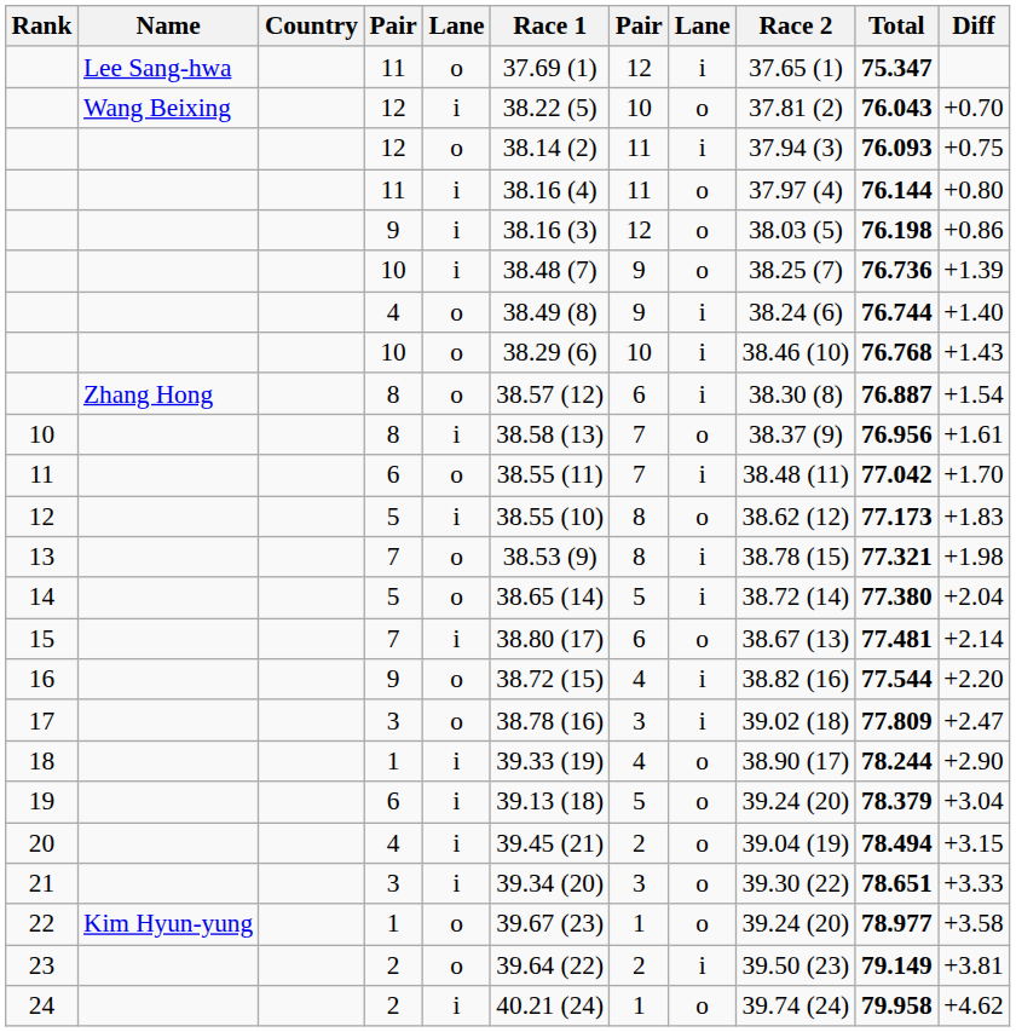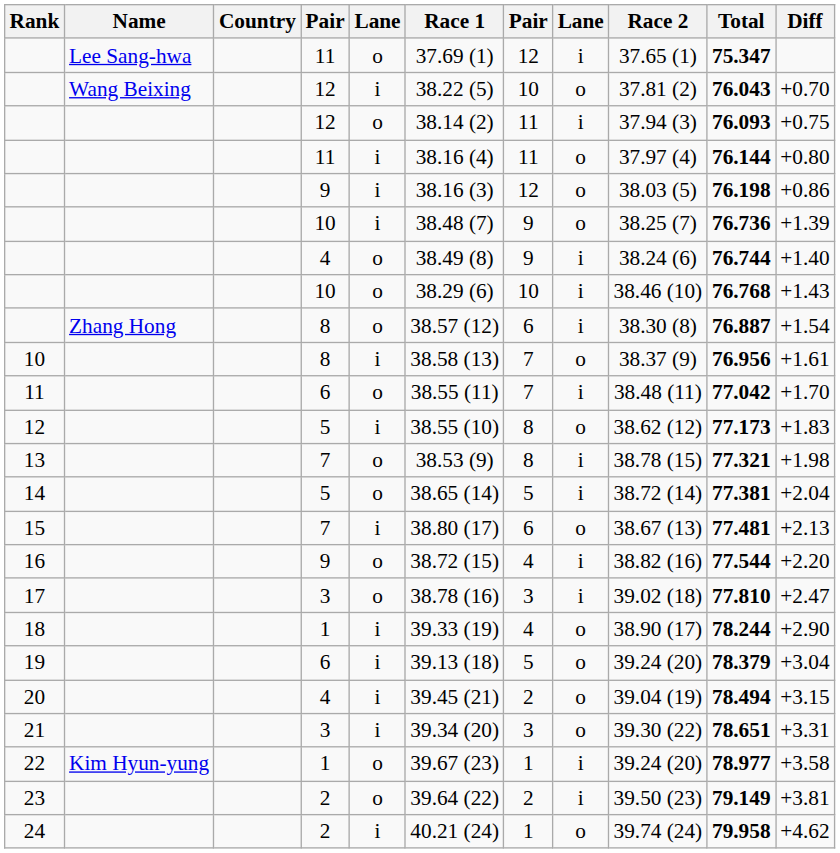 <table class="wikitable sortable" style="text-align:center">
 <tr>
 <th>Rank</th>
 <th>Name</th>
 <th>Country</th>
 <th>Pair</th>
 <th>Lane</th>
 <th>Race 1</th>
 <th>Pair</th>
 <th>Lane</th>
 <th>Race 2</th>
 <th>Total</th>
 <th>Diff</th>
 </tr>
 <tr>
 <td></td>
 <td align=left><a href='#'>Lee Sang-hwa</a></td>
 <td align=left></td>
 <td>11</td>
 <td>o</td>
 <td>37.69 (1)</td>
 <td>12</td>
 <td>i</td>
 <td>37.65 (1)</td>
 <td><strong>75.347</strong></td>
 <td></td>
 </tr>
 <tr>
 <td></td>
 <td align=left><a href='#'>Wang Beixing</a></td>
 <td align=left></td>
 <td>12</td>
 <td>i</td>
 <td>38.22 (5)</td>
 <td>10</td>
 <td>o</td>
 <td>37.81 (2)</td>
 <td><strong>76.043</strong></td>
 <td>+0.70</td>
 </tr>
 <tr>
 <td></td>
 <td align=left></td>
 <td align=left></td>
 <td>12</td>
 <td>o</td>
 <td>38.14 (2)</td>
 <td>11</td>
 <td>i</td>
 <td>37.94 (3)</td>
 <td><strong>76.093</strong></td>
 <td>+0.75</td>
 </tr>
 <tr>
 <td></td>
 <td align=left></td>
 <td align=left></td>
 <td>11</td>
 <td>i</td>
 <td>38.16 (4)</td>
 <td>11</td>
 <td>o</td>
 <td>37.97 (4)</td>
 <td><strong>76.144</strong></td>
 <td>+0.80</td>
 </tr>
 <tr>
 <td></td>
 <td align=left></td>
 <td align=left></td>
 <td>9</td>
 <td>i</td>
 <td>38.16 (3)</td>
 <td>12</td>
 <td>o</td>
 <td>38.03 (5)</td>
 <td><strong>76.198</strong></td>
 <td>+0.86</td>
 </tr>
 <tr>
 <td></td>
 <td align=left></td>
 <td align=left></td>
 <td>10</td>
 <td>i</td>
 <td>38.48 (7)</td>
 <td>9</td>
 <td>o</td>
 <td>38.25 (7)</td>
 <td><strong>76.736</strong></td>
 <td>+1.39</td>
 </tr>
 <tr>
 <td></td>
 <td align=left></td>
 <td align=left></td>
 <td>4</td>
 <td>o</td>
 <td>38.49 (8)</td>
 <td>9</td>
 <td>i</td>
 <td>38.24 (6)</td>
 <td><strong>76.744</strong></td>
 <td>+1.40</td>
 </tr>
 <tr>
 <td></td>
 <td align=left></td>
 <td align=left></td>
 <td>10</td>
 <td>o</td>
 <td>38.29 (6)</td>
 <td>10</td>
 <td>i</td>
 <td>38.46 (10)</td>
 <td><strong>76.768</strong></td>
 <td>+1.43</td>
 </tr>
 <tr>
 <td></td>
 <td align=left><a href='#'>Zhang Hong</a></td>
 <td align=left></td>
 <td>8</td>
 <td>o</td>
 <td>38.57 (12)</td>
 <td>6</td>
 <td>i</td>
 <td>38.30 (8)</td>
 <td><strong>76.887</strong></td>
 <td>+1.54</td>
 </tr>
 <tr>
 <td>10</td>
 <td align=left></td>
 <td align=left></td>
 <td>8</td>
 <td>i</td>
 <td>38.58 (13)</td>
 <td>7</td>
 <td>o</td>
 <td>38.37 (9)</td>
 <td><strong>76.956</strong></td>
 <td>+1.61</td>
 </tr>
 <tr>
 <td>11</td>
 <td align=left></td>
 <td align=left></td>
 <td>6</td>
 <td>o</td>
 <td>38.55 (11)</td>
 <td>7</td>
 <td>i</td>
 <td>38.48 (11)</td>
 <td><strong>77.042</strong></td>
 <td>+1.70</td>
 </tr>
 <tr>
 <td>12</td>
 <td align=left></td>
 <td align=left></td>
 <td>5</td>
 <td>i</td>
 <td>38.55 (10)</td>
 <td>8</td>
 <td>o</td>
 <td>38.62 (12)</td>
 <td><strong>77.173</strong></td>
 <td>+1.83</td>
 </tr>
 <tr>
 <td>13</td>
 <td align=left></td>
 <td align=left></td>
 <td>7</td>
 <td>o</td>
 <td>38.53 (9)</td>
 <td>8</td>
 <td>i</td>
 <td>38.78 (15)</td>
 <td><strong>77.321</strong></td>
 <td>+1.98</td>
 </tr>
 <tr>
 <td>14</td>
 <td align=left></td>
 <td align=left></td>
 <td>5</td>
 <td>o</td>
 <td>38.65 (14)</td>
 <td>5</td>
 <td>i</td>
 <td>38.72 (14)</td>
-<td><strong>77.380</strong></td>
+<td><strong>77.381</strong></td>
 <td>+2.04</td>
 </tr>
 <tr>
 <td>15</td>
 <td align=left></td>
 <td align=left></td>
 <td>7</td>
 <td>i</td>
 <td>38.80 (17)</td>
 <td>6</td>
 <td>o</td>
 <td>38.67 (13)</td>
 <td><strong>77.481</strong></td>
-<td>+2.14</td>
+<td>+2.13</td>
 </tr>
 <tr>
 <td>16</td>
 <td align=left></td>
 <td align=left></td>
 <td>9</td>
 <td>o</td>
 <td>38.72 (15)</td>
 <td>4</td>
 <td>i</td>
 <td>38.82 (16)</td>
 <td><strong>77.544</strong></td>
 <td>+2.20</td>
 </tr>
 <tr>
 <td>17</td>
 <td align=left></td>
 <td align=left></td>
 <td>3</td>
 <td>o</td>
 <td>38.78 (16)</td>
 <td>3</td>
 <td>i</td>
 <td>39.02 (18)</td>
-<td><strong>77.809</strong></td>
+<td><strong>77.810</strong></td>
 <td>+2.47</td>
 </tr>
 <tr>
 <td>18</td>
 <td align=left></td>
 <td align=left></td>
 <td>1</td>
 <td>i</td>
 <td>39.33 (19)</td>
 <td>4</td>
 <td>o</td>
 <td>38.90 (17)</td>
 <td><strong>78.244</strong></td>
 <td>+2.90</td>
 </tr>
 <tr>
 <td>19</td>
 <td align=left></td>
 <td align=left></td>
 <td>6</td>
 <td>i</td>
 <td>39.13 (18)</td>
 <td>5</td>
 <td>o</td>
 <td>39.24 (20)</td>
 <td><strong>78.379</strong></td>
 <td>+3.04</td>
 </tr>
 <tr>
 <td>20</td>
 <td align=left></td>
 <td align=left></td>
 <td>4</td>
 <td>i</td>
 <td>39.45 (21)</td>
 <td>2</td>
 <td>o</td>
 <td>39.04 (19)</td>
 <td><strong>78.494</strong></td>
 <td>+3.15</td>
 </tr>
 <tr>
 <td>21</td>
 <td align=left></td>
 <td align=left></td>
 <td>3</td>
 <td>i</td>
 <td>39.34 (20)</td>
 <td>3</td>
 <td>o</td>
 <td>39.30 (22)</td>
 <td><strong>78.651</strong></td>
-<td>+3.33</td>
+<td>+3.31</td>
 </tr>
 <tr>
 <td>22</td>
 <td align=left><a href='#'>Kim Hyun-yung</a></td>
 <td align=left></td>
 <td>1</td>
 <td>o</td>
 <td>39.67 (23)</td>
 <td>1</td>
-<td>o</td>
+<td>i</td>
 <td>39.24 (20)</td>
 <td><strong>78.977</strong></td>
 <td>+3.58</td>
 </tr>
 <tr>
 <td>23</td>
 <td align=left></td>
 <td align=left></td>
 <td>2</td>
 <td>o</td>
 <td>39.64 (22)</td>
 <td>2</td>
 <td>i</td>
 <td>39.50 (23)</td>
 <td><strong>79.149</strong></td>
 <td>+3.81</td>
 </tr>
 <tr>
 <td>24</td>
 <td align=left></td>
 <td align=left></td>
 <td>2</td>
 <td>i</td>
 <td>40.21 (24)</td>
 <td>1</td>
 <td>o</td>
 <td>39.74 (24)</td>
 <td><strong>79.958</strong></td>
 <td>+4.62</td>
 </tr>
 </table>
